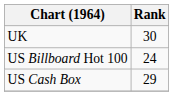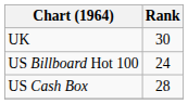 <table class="wikitable sortable">
 <tr>
 <th>Chart (1964)</th>
 <th style="text-align:center;">Rank</th>
 </tr>
 <tr>
 <td>UK </td>
 <td style="text-align:center;">30</td>
 </tr>
 <tr>
 <td>US <em>Billboard</em> Hot 100</td>
 <td style="text-align:center;">24</td>
 </tr>
 <tr>
 <td>US <em>Cash Box</em> </td>
-<td style="text-align:center;">29</td>
+<td style="text-align:center;">28</td>
 </tr>
 <tr>
 </tr>
 </table>
